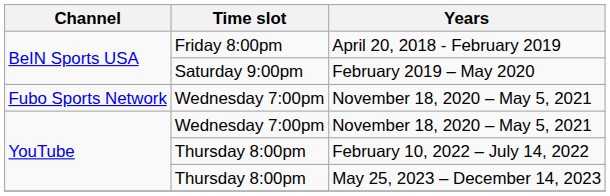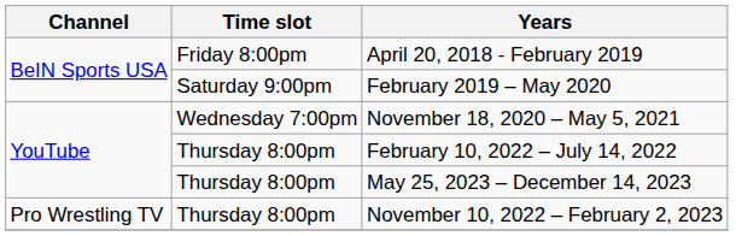 <table class="wikitable" style="margin:0; font-size: 95%">
 <tr>
 <th>Channel</th>
 <th>Time slot</th>
 <th>Years</th>
 </tr>
 <tr>
 <td rowspan="2"><a href='#'>BeIN Sports USA</a></td>
 <td>Friday 8:00pm</td>
 <td>April 20, 2018 - February 2019</td>
 </tr>
 <tr>
 <td>Saturday 9:00pm</td>
 <td>February 2019 – May 2020</td>
 </tr>
 <tr>
-<td rowspan="1"><a href='#'>Fubo Sports Network</a></td>
-<td>Wednesday 7:00pm</td>
-<td>November 18, 2020 – May 5, 2021</td>
-</tr>
-<tr>
 <td rowspan="3"><a href='#'>YouTube</a></td>
 <td>Wednesday 7:00pm</td>
 <td>November 18, 2020 – May 5, 2021</td>
 </tr>
 <tr>
 <td>Thursday 8:00pm</td>
 <td>February 10, 2022 – July 14, 2022</td>
 </tr>
 <tr>
 <td>Thursday 8:00pm</td>
 <td>May 25, 2023 – December 14, 2023</td>
 </tr>
 <tr>
+<td rowspan="1">Pro Wrestling TV</td>
+<td>Thursday 8:00pm</td>
+<td>November 10, 2022 – February 2, 2023</td>
+</tr>
+<tr>
 </tr>
 </table>
